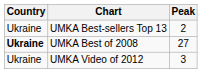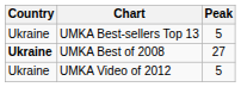 <table class="wikitable sortable">
 <tr>
 <th align="left">Country</th>
 <th align="left">Chart</th>
 <th align="left">Peak</th>
 </tr>
 <tr>
 <td align="left">Ukraine</td>
 <td align="left">UMKA Best-sellers Top 13</td>
-<td align="center">2</td>
+<td align="center">5</td>
 </tr>
 <tr>
 <td align="left"><strong>Ukraine</strong></td>
 <td align="left">UMKA Best of 2008</td>
 <td align="center">27</td>
 </tr>
 <tr>
 <td align="left">Ukraine</td>
 <td align="left">UMKA Video of 2012</td>
-<td align="center">3</td>
+<td align="center">5</td>
 </tr>
 </table>
